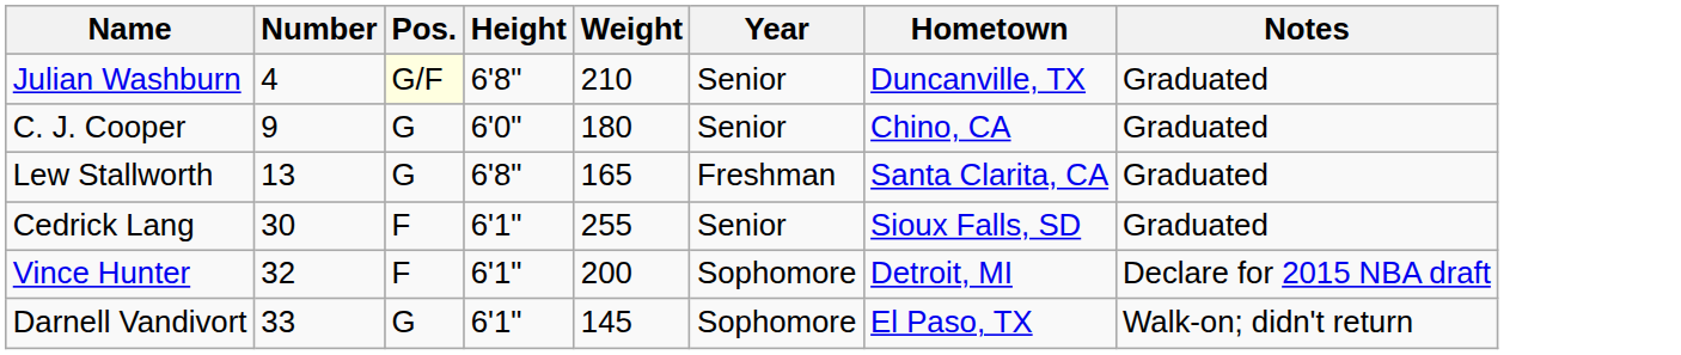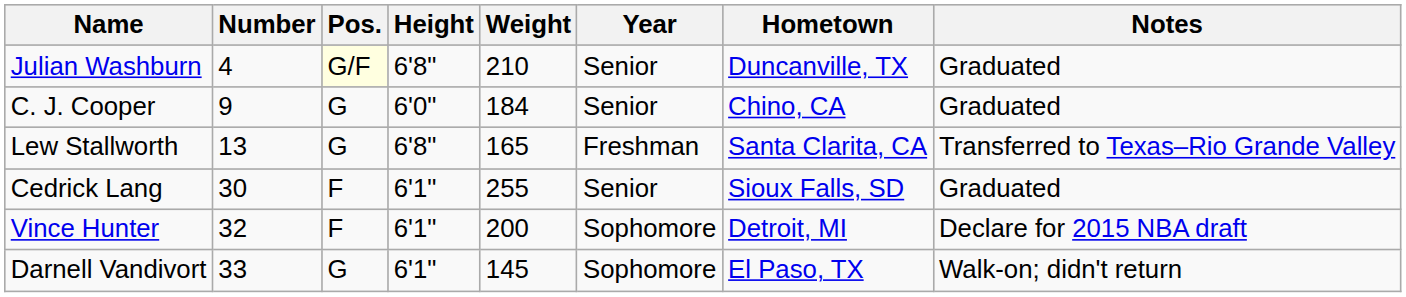 <table class="wikitable sortable" border="1">
 <tr>
 <th>Name</th>
 <th>Number</th>
 <th>Pos.</th>
 <th>Height</th>
 <th>Weight</th>
 <th>Year</th>
 <th>Hometown</th>
 <th class="unsortable">Notes</th>
 </tr>
 <tr>
 <td><a href='#'>Julian Washburn</a></td>
 <td>4</td>
 <td style="background: lightyellow;">G/F</td>
 <td>6'8"</td>
 <td>210</td>
 <td>Senior</td>
 <td><a href='#'>Duncanville, TX</a></td>
 <td>Graduated</td>
 </tr>
 <tr>
 <td>C. J. Cooper</td>
 <td>9</td>
 <td>G</td>
 <td>6'0"</td>
-<td>180</td>
+<td>184</td>
 <td>Senior</td>
 <td><a href='#'>Chino, CA</a></td>
 <td>Graduated</td>
 </tr>
 <tr>
 <td>Lew Stallworth</td>
 <td>13</td>
 <td>G</td>
 <td>6'8"</td>
 <td>165</td>
 <td>Freshman</td>
 <td><a href='#'>Santa Clarita, CA</a></td>
-<td>Graduated</td>
+<td>Transferred to <a href='#'>Texas–Rio Grande Valley</a></td>
 </tr>
 <tr>
 <td>Cedrick Lang</td>
 <td>30</td>
 <td>F</td>
 <td>6'1"</td>
 <td>255</td>
 <td>Senior</td>
 <td><a href='#'>Sioux Falls, SD</a></td>
 <td>Graduated</td>
 </tr>
 <tr>
 <td><a href='#'>Vince Hunter</a></td>
 <td>32</td>
 <td>F</td>
 <td>6'1"</td>
 <td>200</td>
 <td>Sophomore</td>
 <td><a href='#'>Detroit, MI</a></td>
 <td>Declare for <a href='#'>2015 NBA draft</a></td>
 </tr>
 <tr>
 <td>Darnell Vandivort</td>
 <td>33</td>
 <td>G</td>
 <td>6'1"</td>
 <td>145</td>
 <td>Sophomore</td>
 <td><a href='#'>El Paso, TX</a></td>
 <td>Walk-on; didn't return</td>
 </tr>
 </table>
